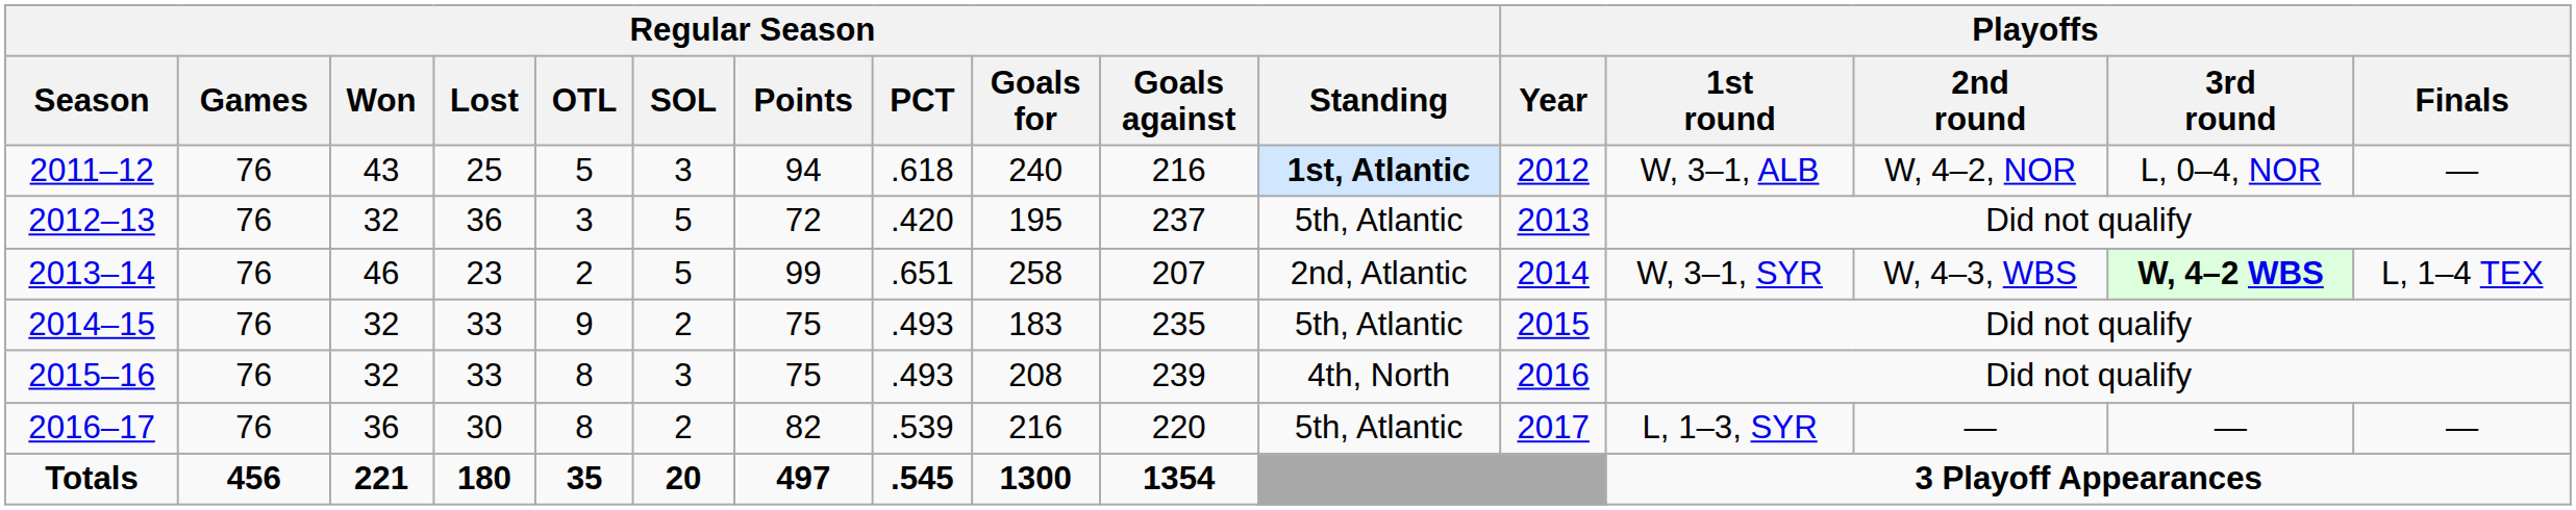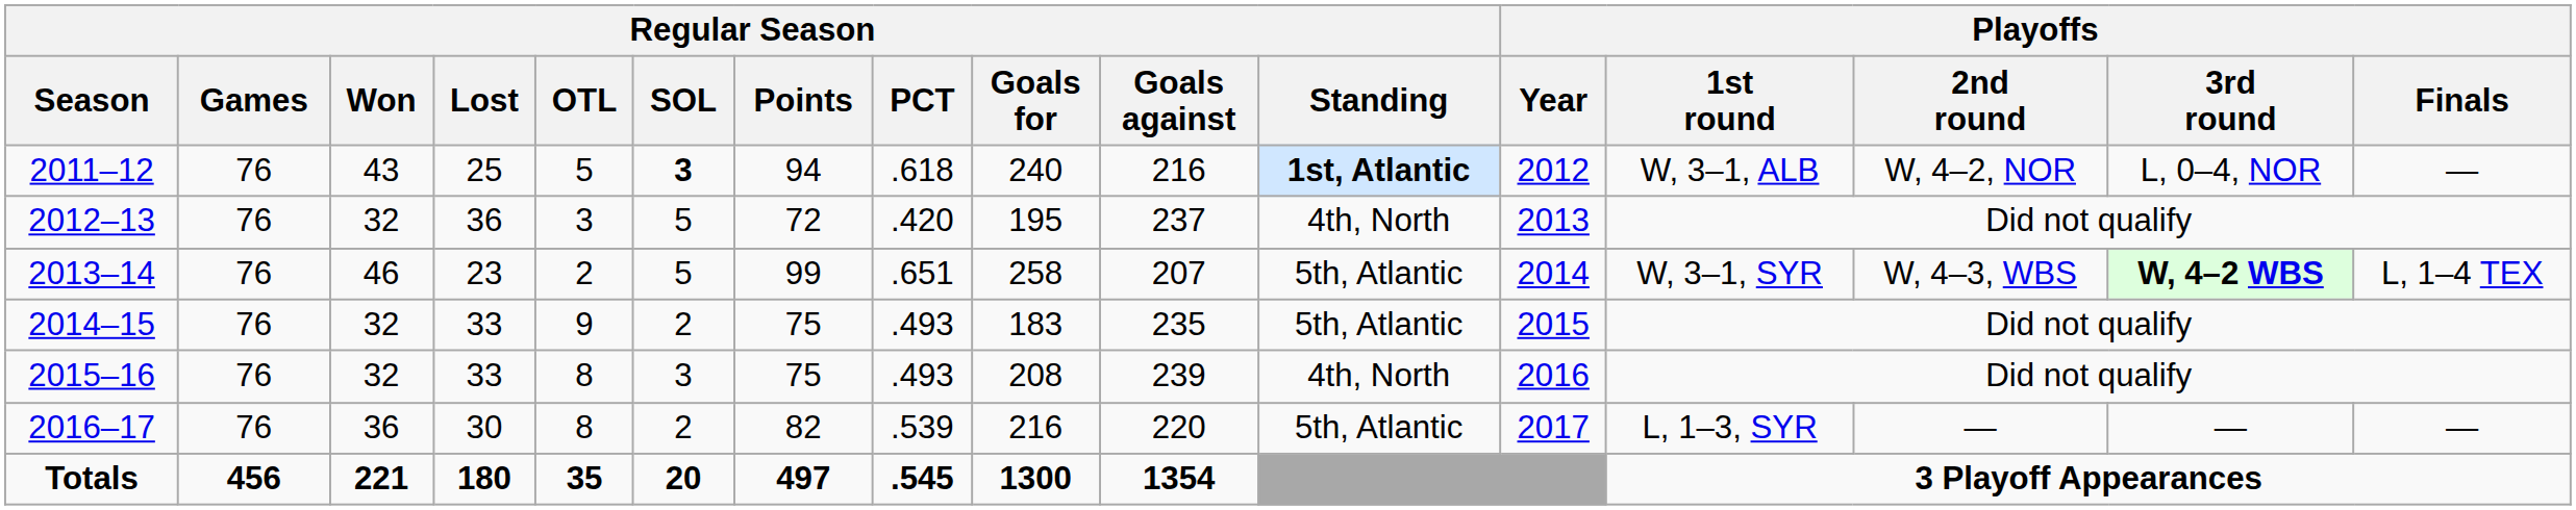 <table class="wikitable" style="width:100%; text-align:center; font-size:100%">
 <tr>
 <th colspan=11>Regular Season</th>
 <th colspan=5>Playoffs</th>
 </tr>
 <tr>
 <th>Season</th>
 <th>Games</th>
 <th>Won</th>
 <th>Lost</th>
 <th>OTL</th>
 <th>SOL</th>
 <th>Points</th>
 <th>PCT</th>
 <th>Goals<br>for</th>
 <th>Goals<br>against</th>
 <th>Standing</th>
 <th>Year</th>
 <th>1st<br>round</th>
 <th>2nd<br>round</th>
 <th>3rd<br>round</th>
 <th>Finals</th>
 </tr>
 <tr>
 <td><a href='#'>2011–12</a></td>
 <td>76</td>
 <td>43</td>
 <td>25</td>
 <td>5</td>
-<td>3</td>
+<td><strong>3</strong></td>
 <td>94</td>
 <td>.618</td>
 <td>240</td>
 <td>216</td>
 <td bgcolor="#d0e7ff"><strong>1st, Atlantic</strong></td>
 <td><a href='#'>2012</a></td>
 <td>W, 3–1, <a href='#'>ALB</a></td>
 <td>W, 4–2, <a href='#'>NOR</a></td>
 <td>L, 0–4, <a href='#'>NOR</a></td>
 <td>—</td>
 </tr>
 <tr>
 <td><a href='#'>2012–13</a></td>
 <td>76</td>
 <td>32</td>
 <td>36</td>
 <td>3</td>
 <td>5</td>
 <td>72</td>
 <td>.420</td>
 <td>195</td>
 <td>237</td>
-<td>5th, Atlantic</td>
+<td>4th, North</td>
 <td><a href='#'>2013</a></td>
 <td colspan=4>Did not qualify</td>
 </tr>
 <tr>
 <td><a href='#'>2013–14</a></td>
 <td>76</td>
 <td>46</td>
 <td>23</td>
 <td>2</td>
 <td>5</td>
 <td>99</td>
 <td>.651</td>
 <td>258</td>
 <td>207</td>
-<td>2nd, Atlantic</td>
+<td>5th, Atlantic</td>
 <td><a href='#'>2014</a></td>
 <td>W, 3–1, <a href='#'>SYR</a></td>
 <td>W, 4–3, <a href='#'>WBS</a></td>
 <td bgcolor="#ddffdd"><strong>W, 4–2 <a href='#'>WBS</a></strong></td>
 <td>L, 1–4 <a href='#'>TEX</a></td>
 </tr>
 <tr>
 <td><a href='#'>2014–15</a></td>
 <td>76</td>
 <td>32</td>
 <td>33</td>
 <td>9</td>
 <td>2</td>
 <td>75</td>
 <td>.493</td>
 <td>183</td>
 <td>235</td>
 <td>5th, Atlantic</td>
 <td><a href='#'>2015</a></td>
 <td colspan=4>Did not qualify</td>
 </tr>
 <tr>
 <td><a href='#'>2015–16</a></td>
 <td>76</td>
 <td>32</td>
 <td>33</td>
 <td>8</td>
 <td>3</td>
 <td>75</td>
 <td>.493</td>
 <td>208</td>
 <td>239</td>
 <td>4th, North</td>
 <td><a href='#'>2016</a></td>
 <td colspan=4>Did not qualify</td>
 </tr>
 <tr>
 <td><a href='#'>2016–17</a></td>
 <td>76</td>
 <td>36</td>
 <td>30</td>
 <td>8</td>
 <td>2</td>
 <td>82</td>
 <td>.539</td>
 <td>216</td>
 <td>220</td>
 <td>5th, Atlantic</td>
 <td><a href='#'>2017</a></td>
 <td>L, 1–3, <a href='#'>SYR</a></td>
 <td>—</td>
 <td>—</td>
 <td>—</td>
 </tr>
 <tr style="font-weight:bold;">
 <td>Totals</td>
 <td>456</td>
 <td>221</td>
 <td>180</td>
 <td>35</td>
 <td>20</td>
 <td>497</td>
 <td>.545</td>
 <td>1300</td>
 <td>1354</td>
 <td colspan=2 bgcolor="#A8A8A8"></td>
 <td colspan=4>3 Playoff Appearances</td>
 </tr>
 </table>
